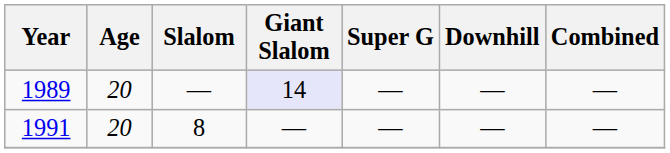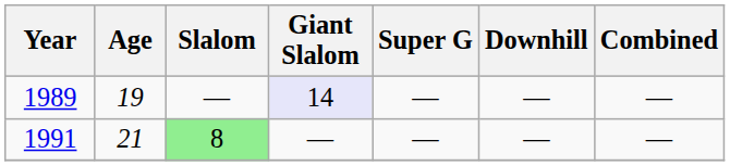 <table class=wikitable style="text-align:center">
 <tr>
 <th>  Year  </th>
 <th> Age </th>
 <th> Slalom </th>
 <th> Giant <br> Slalom </th>
 <th>Super G</th>
 <th>Downhill</th>
 <th>Combined</th>
 </tr>
 <tr>
 <td><a href='#'>1989</a></td>
-<td><em>20</em></td>
+<td><em>19</em></td>
 <td>—</td>
 <td style="background: lavender;">14</td>
 <td>—</td>
 <td>—</td>
 <td>—</td>
 </tr>
 <tr>
 <td><a href='#'>1991</a></td>
-<td><em>20</em></td>
-<td>8</td>
+<td><em>21</em></td>
+<td style="background: lightgreen;">8</td>
 <td>—</td>
 <td>—</td>
 <td>—</td>
 <td>—</td>
 </tr>
 <tr>
 </tr>
 </table>
